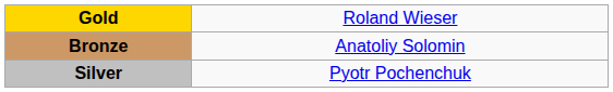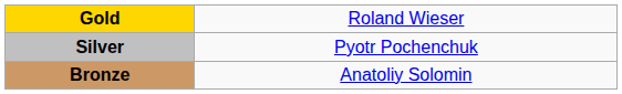 <table class="wikitable" style="text-align:center; " width="35%">
 <tr>
 <td bgcolor="gold"><strong>Gold</strong></td>
 <td><a href='#'>Roland Wieser</a><br>  <small><em></em></small></td>
 </tr>
 <tr>
+<td bgcolor="silver"><strong>Silver</strong></td>
+<td><a href='#'>Pyotr Pochenchuk</a><br>  <small><em></em></small></td>
+</tr>
+<tr>
 <td bgcolor="CC9966"><strong>Bronze</strong></td>
 <td><a href='#'>Anatoliy Solomin</a><br>  <small><em></em></small></td>
 </tr>
-<tr>
-<td bgcolor="silver"><strong>Silver</strong></td>
-<td><a href='#'>Pyotr Pochenchuk</a><br>  <small><em></em></small></td>
-</tr>
 </table>
